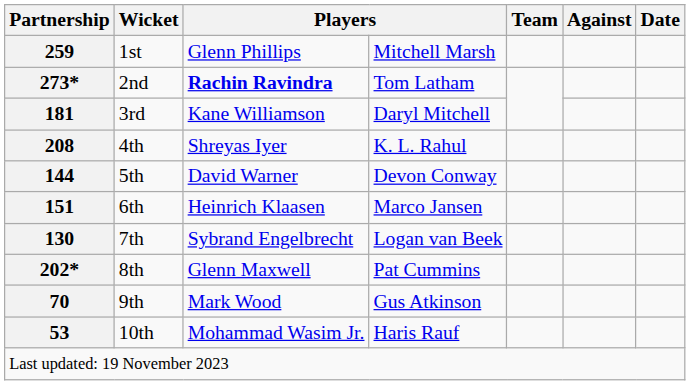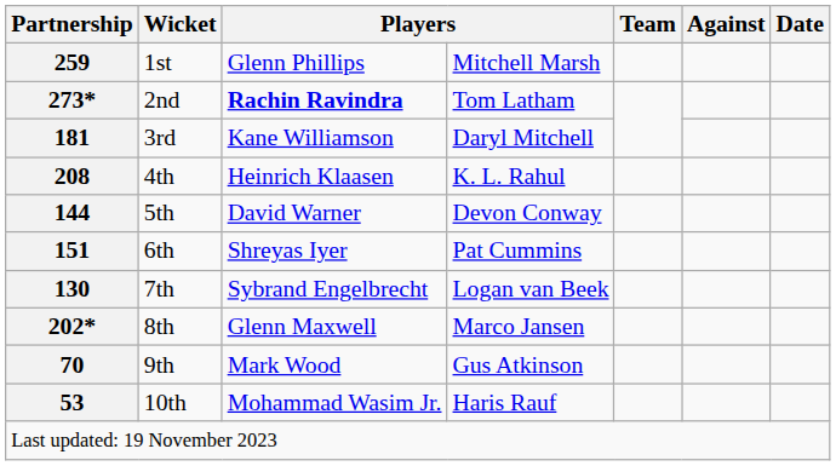 <table class="wikitable sortable">
 <tr>
 <th>Partnership</th>
 <th data-sort-type=number>Wicket</th>
 <th colspan="2" class="unsortable">Players</th>
 <th>Team</th>
 <th>Against</th>
 <th>Date</th>
 </tr>
 <tr>
 <th>259</th>
 <td>1st</td>
 <td><a href='#'>Glenn Phillips</a></td>
 <td><a href='#'>Mitchell Marsh</a></td>
 <td></td>
 <td></td>
 <td></td>
 </tr>
 <tr>
 <th>273*</th>
 <td>2nd</td>
 <td><strong><a href='#'>Rachin Ravindra</a></strong></td>
 <td><a href='#'>Tom Latham</a></td>
 <td rowspan=2></td>
 <td></td>
 <td></td>
 </tr>
 <tr>
 <th>181</th>
 <td>3rd</td>
 <td><a href='#'>Kane Williamson</a></td>
 <td><a href='#'>Daryl Mitchell</a></td>
 <td></td>
 <td></td>
 </tr>
 <tr>
 <th>208</th>
 <td>4th</td>
-<td><a href='#'>Shreyas Iyer</a></td>
+<td><a href='#'>Heinrich Klaasen</a></td>
 <td><a href='#'>K. L. Rahul</a></td>
 <td></td>
 <td></td>
 <td></td>
 </tr>
 <tr>
 <th>144</th>
 <td>5th</td>
 <td><a href='#'>David Warner</a></td>
 <td><a href='#'>Devon Conway</a></td>
 <td></td>
 <td></td>
 <td></td>
 </tr>
 <tr>
 <th>151</th>
 <td>6th</td>
-<td><a href='#'>Heinrich Klaasen</a></td>
-<td><a href='#'>Marco Jansen</a></td>
+<td><a href='#'>Shreyas Iyer</a></td>
+<td><a href='#'>Pat Cummins</a></td>
 <td></td>
 <td></td>
 <td></td>
 </tr>
 <tr>
 <th>130</th>
 <td>7th</td>
 <td><a href='#'>Sybrand Engelbrecht</a></td>
 <td><a href='#'>Logan van Beek</a></td>
 <td></td>
 <td></td>
 <td></td>
 </tr>
 <tr>
 <th>202*</th>
 <td>8th</td>
 <td><a href='#'>Glenn Maxwell</a></td>
-<td><a href='#'>Pat Cummins</a></td>
+<td><a href='#'>Marco Jansen</a></td>
 <td></td>
 <td></td>
 <td></td>
 </tr>
 <tr>
 <th>70</th>
 <td>9th</td>
 <td><a href='#'>Mark Wood</a></td>
 <td><a href='#'>Gus Atkinson</a></td>
 <td></td>
 <td></td>
 <td></td>
 </tr>
 <tr>
 <th>53</th>
 <td>10th</td>
 <td><a href='#'>Mohammad Wasim Jr.</a></td>
 <td><a href='#'>Haris Rauf</a></td>
 <td></td>
 <td></td>
 <td></td>
 </tr>
 <tr class="sortbottom">
 <td colspan="7"><small>Last updated: 19 November 2023</small></td>
 </tr>
 </table>
